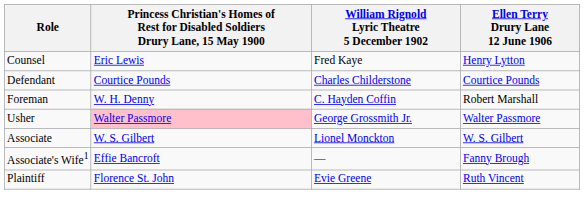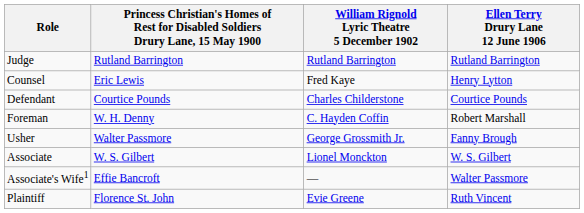 <table Class="wikitable" style="width:50em; font-size:90%; line-height:1.2">
 <tr>
 <th style="width:15%;">Role</th>
 <th>Princess Christian's Homes of<br>Rest for Disabled Soldiers<br>Drury Lane, 15 May 1900</th>
 <th><a href='#'>William Rignold</a><br>Lyric Theatre<br>5 December 1902</th>
 <th><a href='#'>Ellen Terry</a><br>Drury Lane<br>12 June 1906</th>
+</tr>
+<tr>
+<td>Judge</td>
+<td><a href='#'>Rutland Barrington</a></td>
+<td><a href='#'>Rutland Barrington</a></td>
+<td><a href='#'>Rutland Barrington</a></td>
 </tr>
 <tr>
 <td>Counsel</td>
 <td><a href='#'>Eric Lewis</a></td>
 <td>Fred Kaye</td>
 <td><a href='#'>Henry Lytton</a></td>
 </tr>
 <tr>
 <td>Defendant</td>
 <td><a href='#'>Courtice Pounds</a></td>
 <td><a href='#'>Charles Childerstone</a></td>
 <td><a href='#'>Courtice Pounds</a></td>
 </tr>
 <tr>
 <td>Foreman</td>
 <td><a href='#'>W. H. Denny</a></td>
 <td><a href='#'>C. Hayden Coffin</a></td>
 <td>Robert Marshall</td>
 </tr>
 <tr>
 <td>Usher</td>
-<td style="background: pink;"><a href='#'>Walter Passmore</a></td>
+<td><a href='#'>Walter Passmore</a></td>
 <td><a href='#'>George Grossmith Jr.</a></td>
-<td><a href='#'>Walter Passmore</a></td>
+<td><a href='#'>Fanny Brough</a></td>
 </tr>
 <tr>
 <td>Associate</td>
 <td><a href='#'>W. S. Gilbert</a></td>
 <td><a href='#'>Lionel Monckton</a></td>
 <td><a href='#'>W. S. Gilbert</a></td>
 </tr>
 <tr>
 <td nowrap>Associate's Wife<sup>1</sup></td>
 <td><a href='#'>Effie Bancroft</a></td>
 <td>—</td>
-<td><a href='#'>Fanny Brough</a></td>
+<td><a href='#'>Walter Passmore</a></td>
 </tr>
 <tr>
 <td>Plaintiff</td>
 <td><a href='#'>Florence St. John</a></td>
 <td><a href='#'>Evie Greene</a></td>
 <td><a href='#'>Ruth Vincent</a></td>
 </tr>
 </table>
